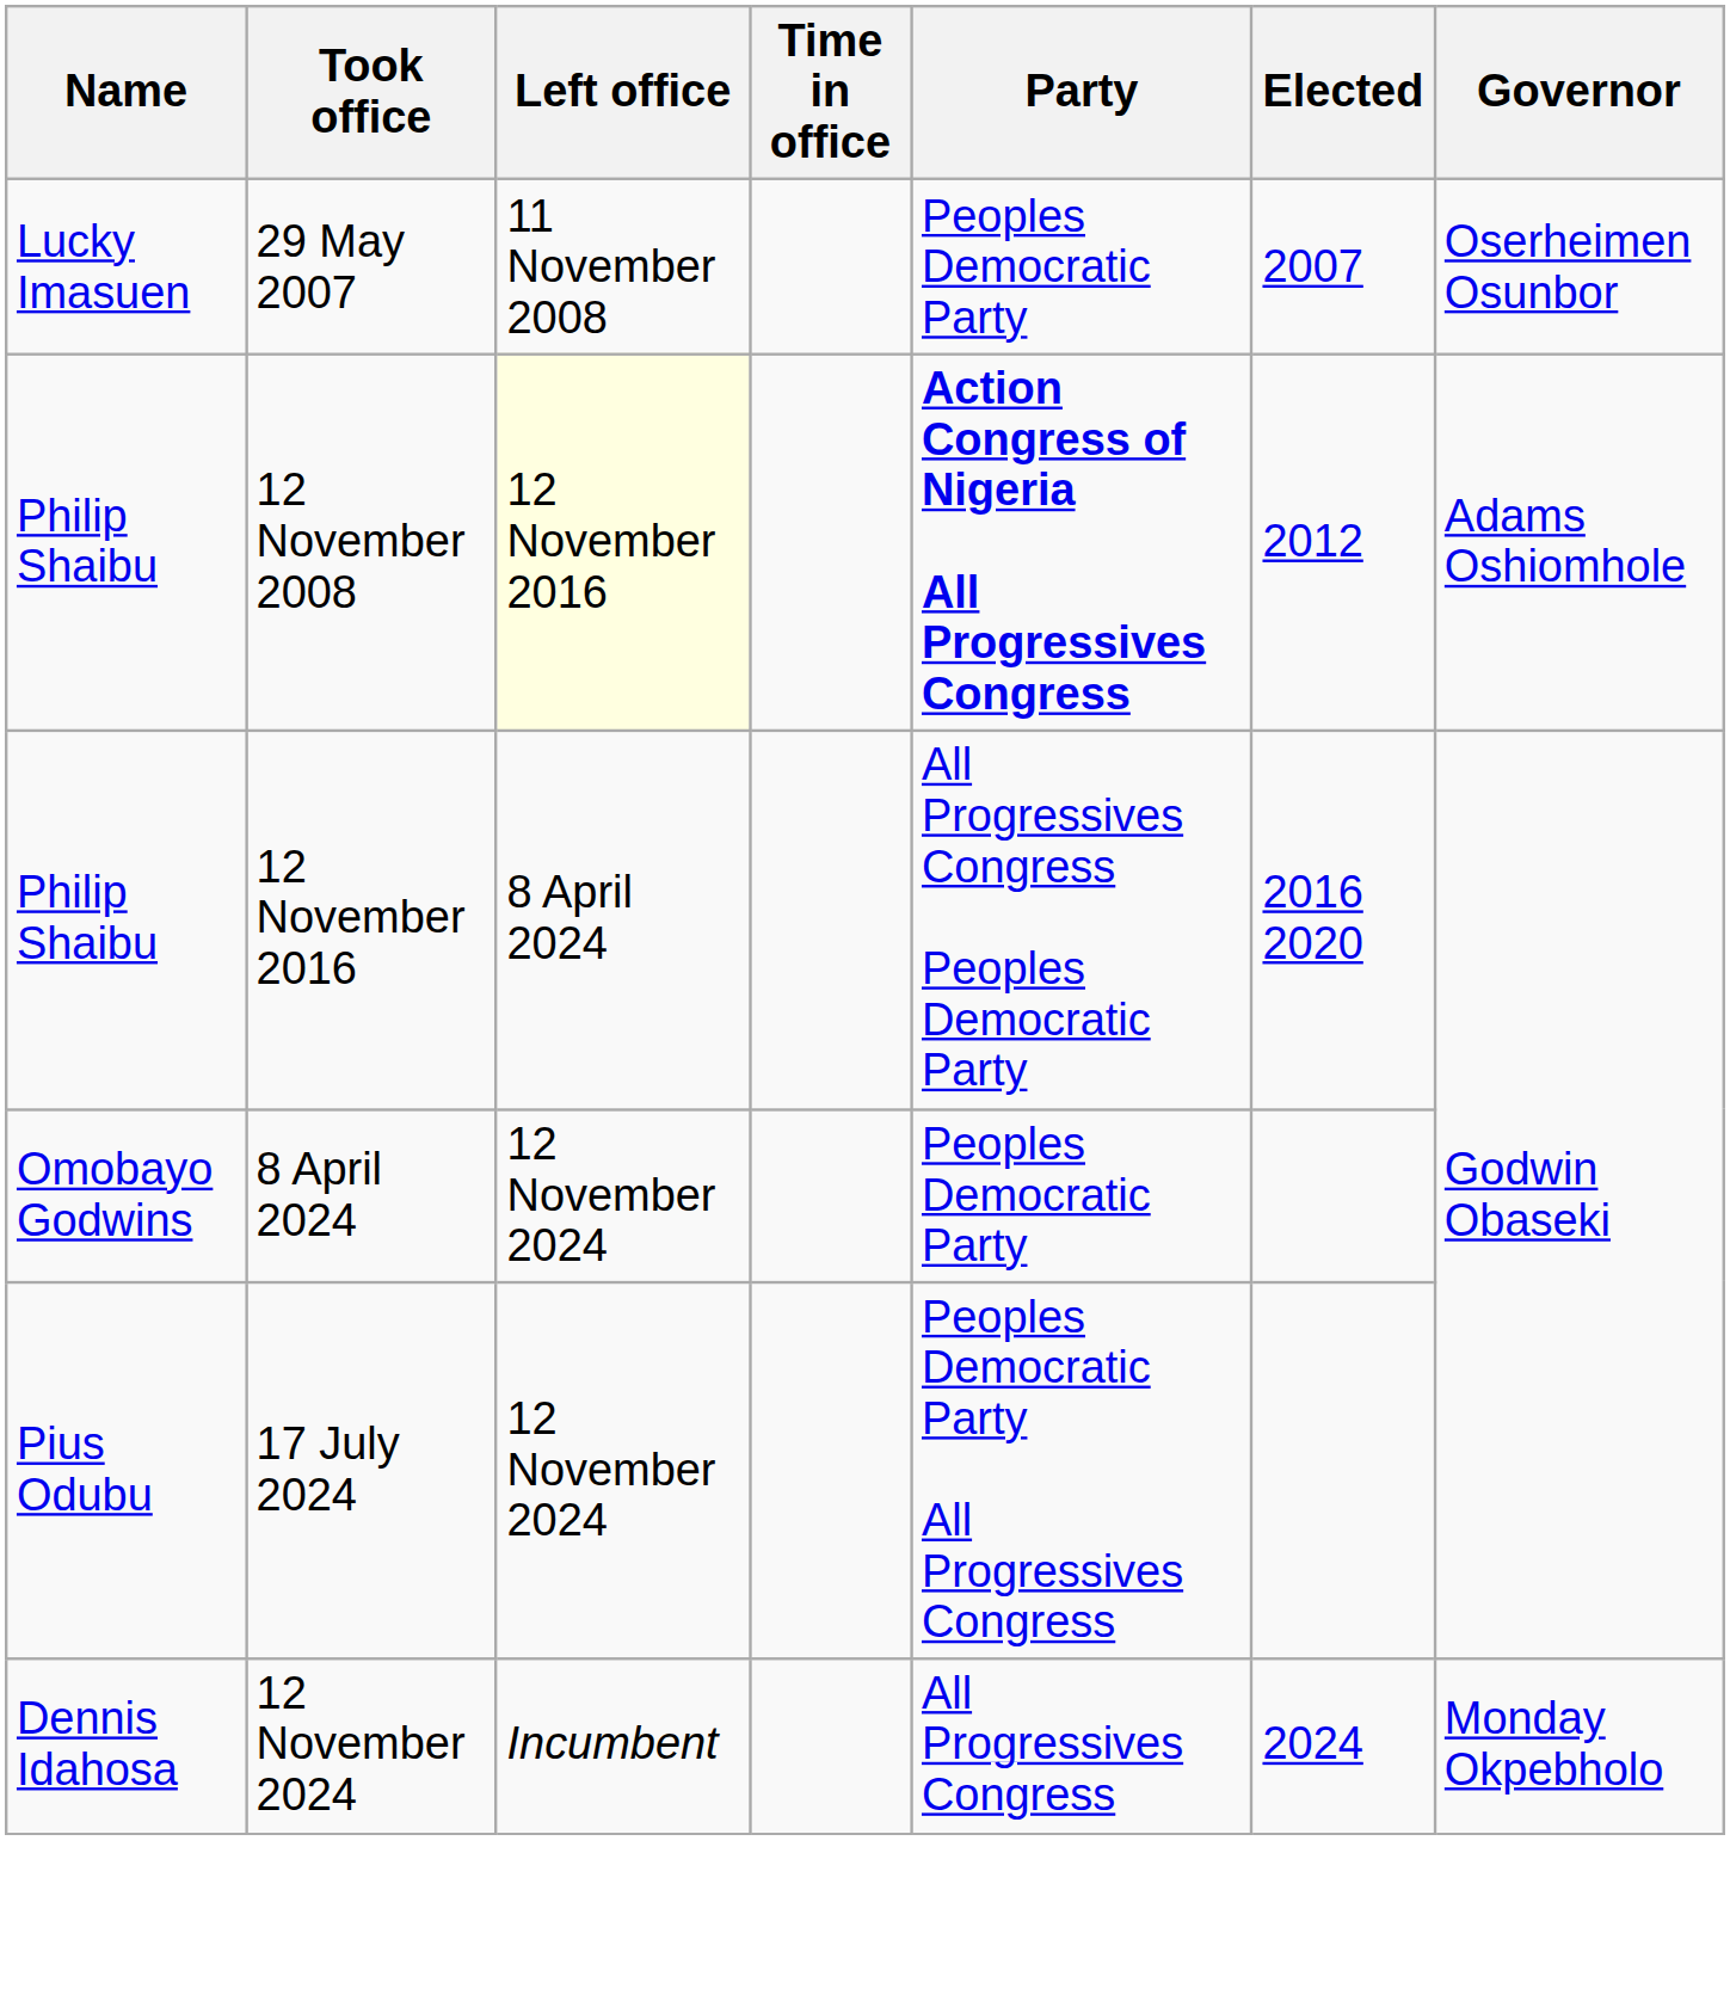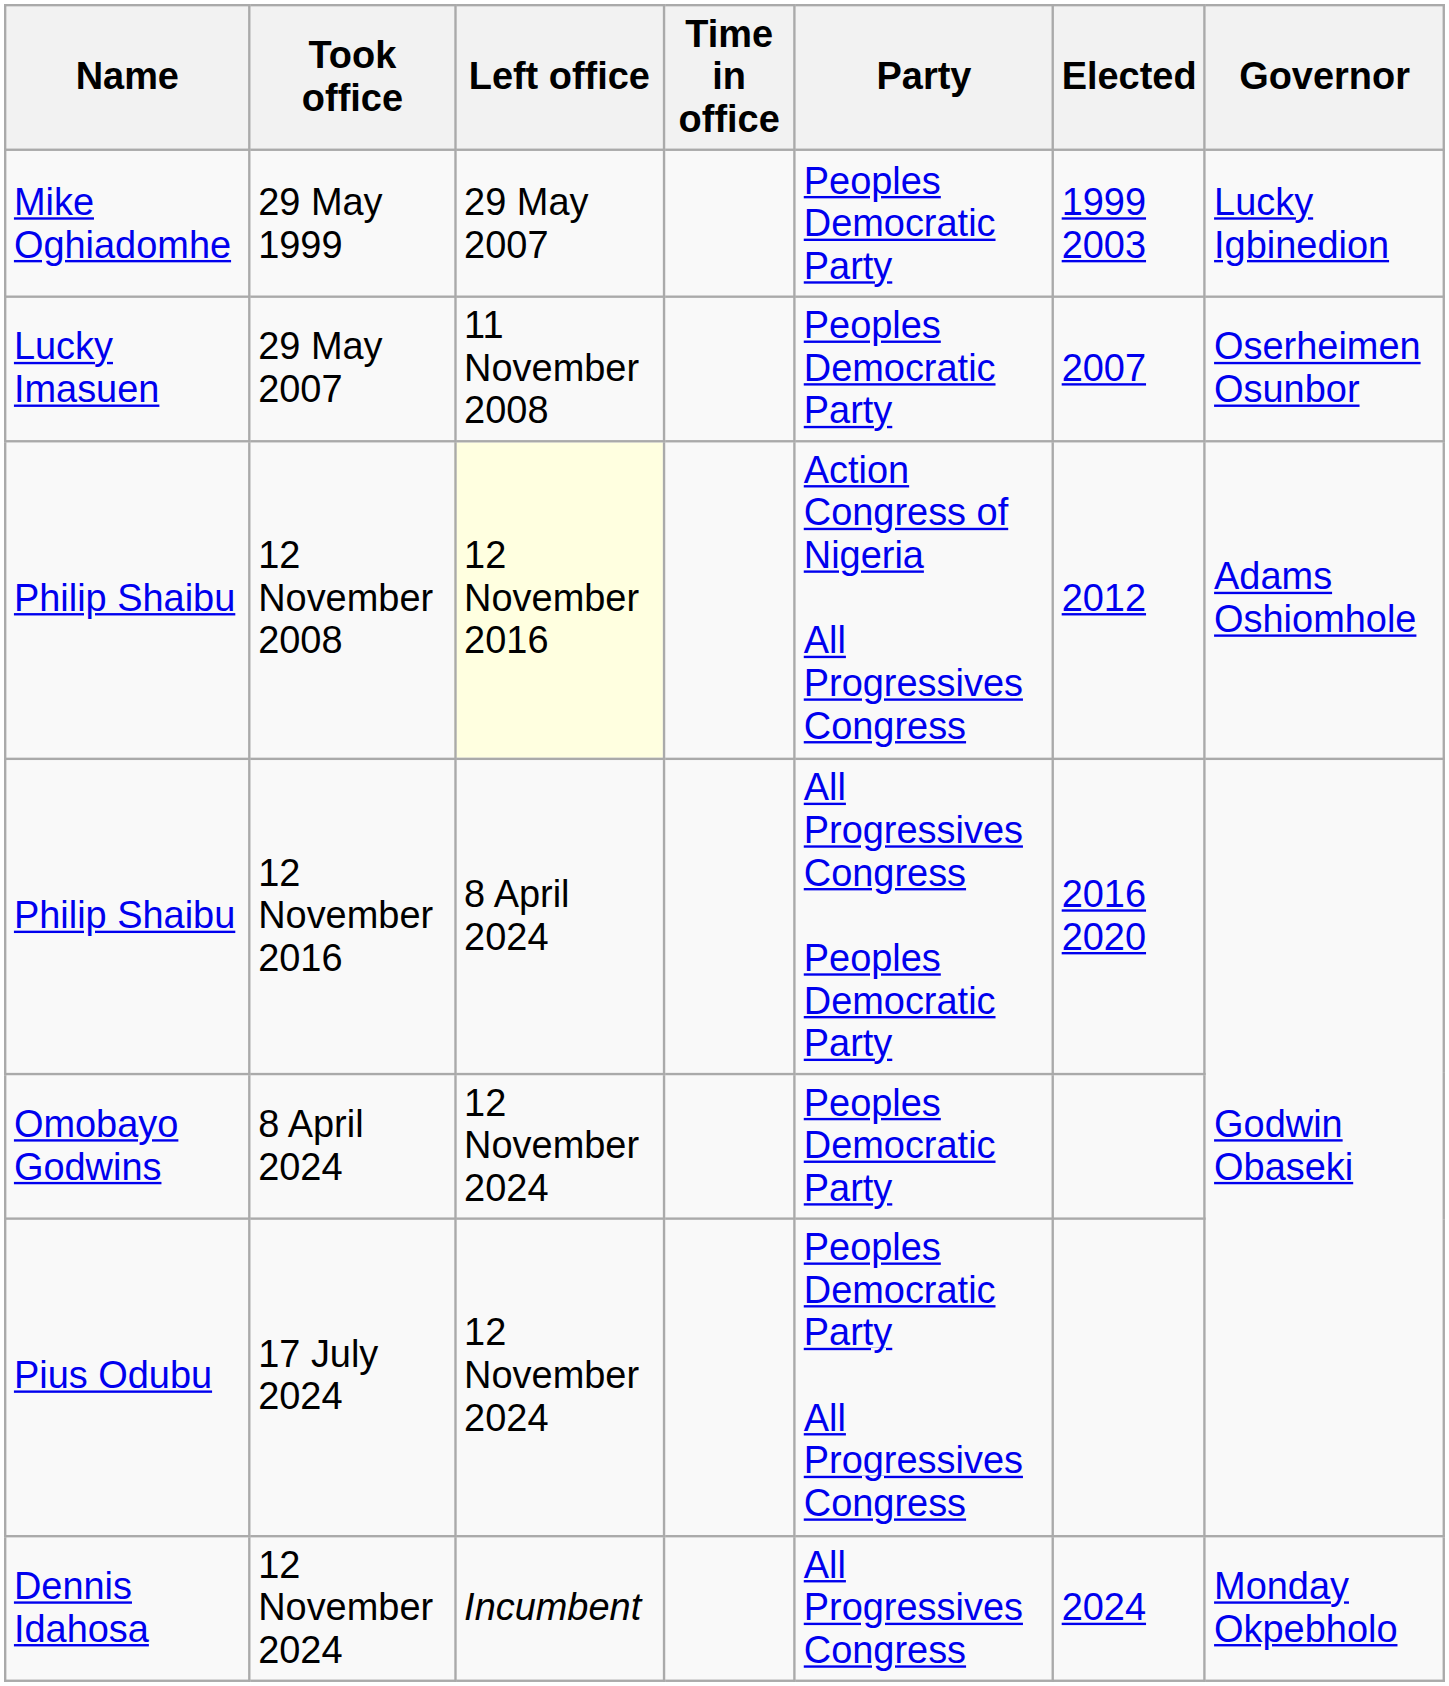 <table class="wikitable">
 <tr>
 <th>Name</th>
 <th>Took office</th>
 <th>Left office</th>
 <th>Time in office</th>
 <th>Party</th>
 <th>Elected</th>
 <th>Governor</th>
+</tr>
+<tr>
+<td><a href='#'>Mike Oghiadomhe</a><br></td>
+<td>29 May 1999</td>
+<td>29 May 2007</td>
+<td></td>
+<td><a href='#'>Peoples Democratic Party</a></td>
+<td><a href='#'>1999</a><br><a href='#'>2003</a></td>
+<td><a href='#'>Lucky Igbinedion</a></td>
 </tr>
 <tr>
 <td><a href='#'>Lucky Imasuen</a></td>
 <td>29 May 2007</td>
 <td>11 November 2008</td>
 <td></td>
 <td><a href='#'>Peoples Democratic Party</a></td>
 <td><a href='#'>2007</a></td>
 <td><a href='#'>Oserheimen Osunbor</a></td>
 </tr>
 <tr>
 <td><a href='#'>Philip Shaibu</a><br></td>
 <td>12 November 2008</td>
 <td style="background: lightyellow;">12 November 2016</td>
 <td></td>
-<td><strong><a href='#'>Action Congress of Nigeria</a><br><br><a href='#'>All Progressives Congress</a></strong></td>
+<td><a href='#'>Action Congress of Nigeria</a><br><br><a href='#'>All Progressives Congress</a></td>
 <td><a href='#'>2012</a></td>
 <td><a href='#'>Adams Oshiomhole</a></td>
 </tr>
 <tr>
 <td><a href='#'>Philip Shaibu</a><br></td>
 <td>12 November 2016</td>
 <td>8 April 2024</td>
 <td></td>
 <td><a href='#'>All Progressives Congress</a><br><br><a href='#'>Peoples Democratic Party</a></td>
 <td><a href='#'>2016</a><br><a href='#'>2020</a></td>
 <td rowspan="3"><a href='#'>Godwin Obaseki</a></td>
 </tr>
 <tr>
 <td><a href='#'>Omobayo Godwins</a><br></td>
 <td>8 April 2024</td>
 <td>12 November 2024</td>
 <td></td>
 <td><a href='#'>Peoples Democratic Party</a></td>
 <td></td>
 </tr>
 <tr>
 <td><a href='#'>Pius Odubu</a><br></td>
 <td>17 July 2024</td>
 <td>12 November 2024</td>
 <td></td>
 <td><a href='#'>Peoples Democratic Party</a><br><br><a href='#'>All Progressives Congress</a></td>
 <td></td>
 </tr>
 <tr>
 <td><a href='#'>Dennis Idahosa</a><br></td>
 <td>12 November 2024</td>
 <td><em>Incumbent</em></td>
 <td></td>
 <td><a href='#'>All Progressives Congress</a></td>
 <td><a href='#'>2024</a></td>
 <td><a href='#'>Monday Okpebholo</a></td>
 </tr>
 </table>
